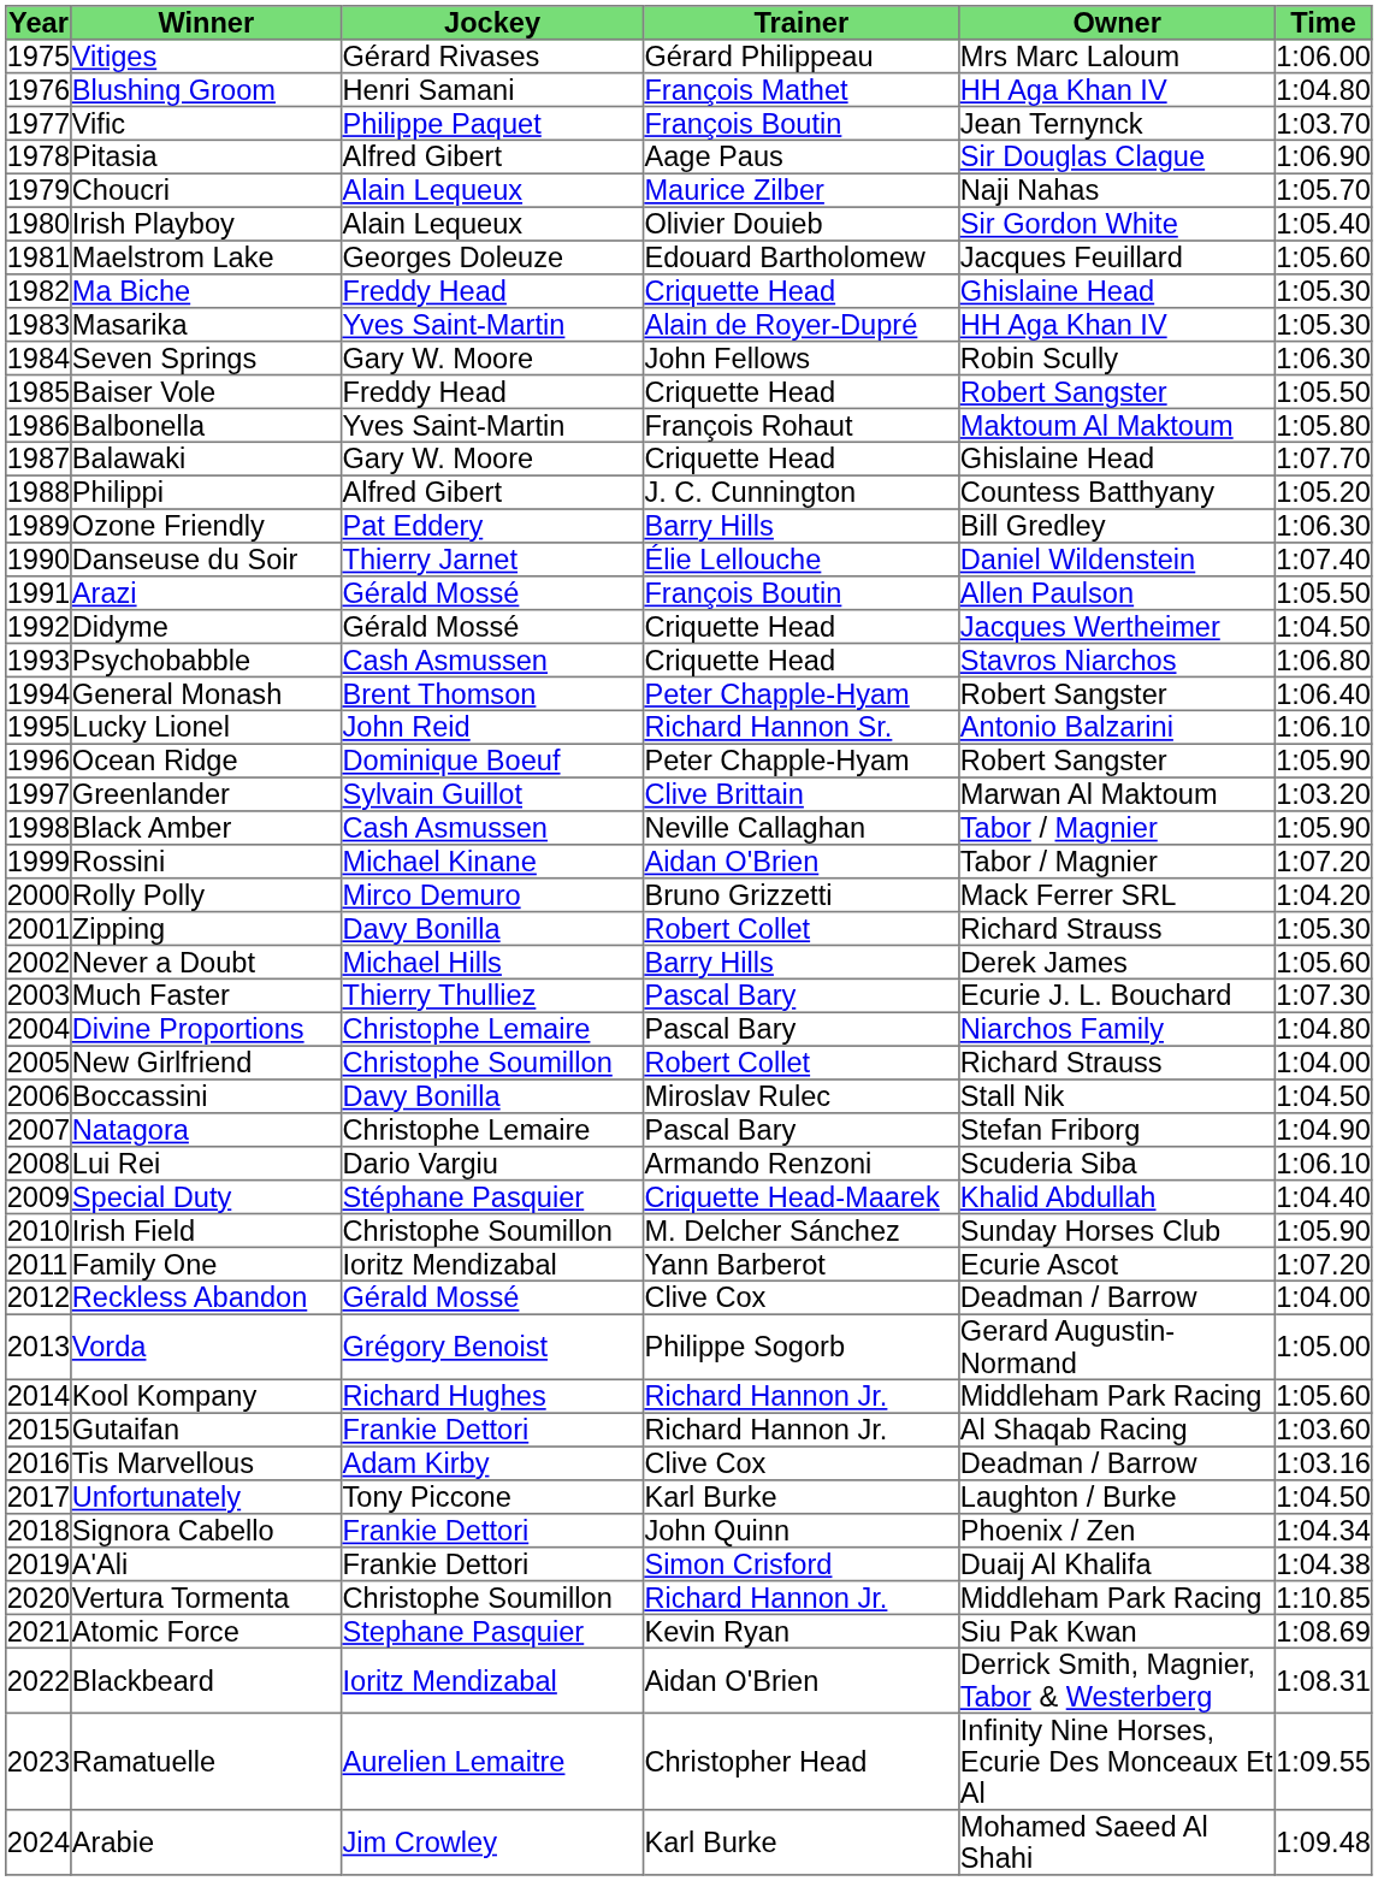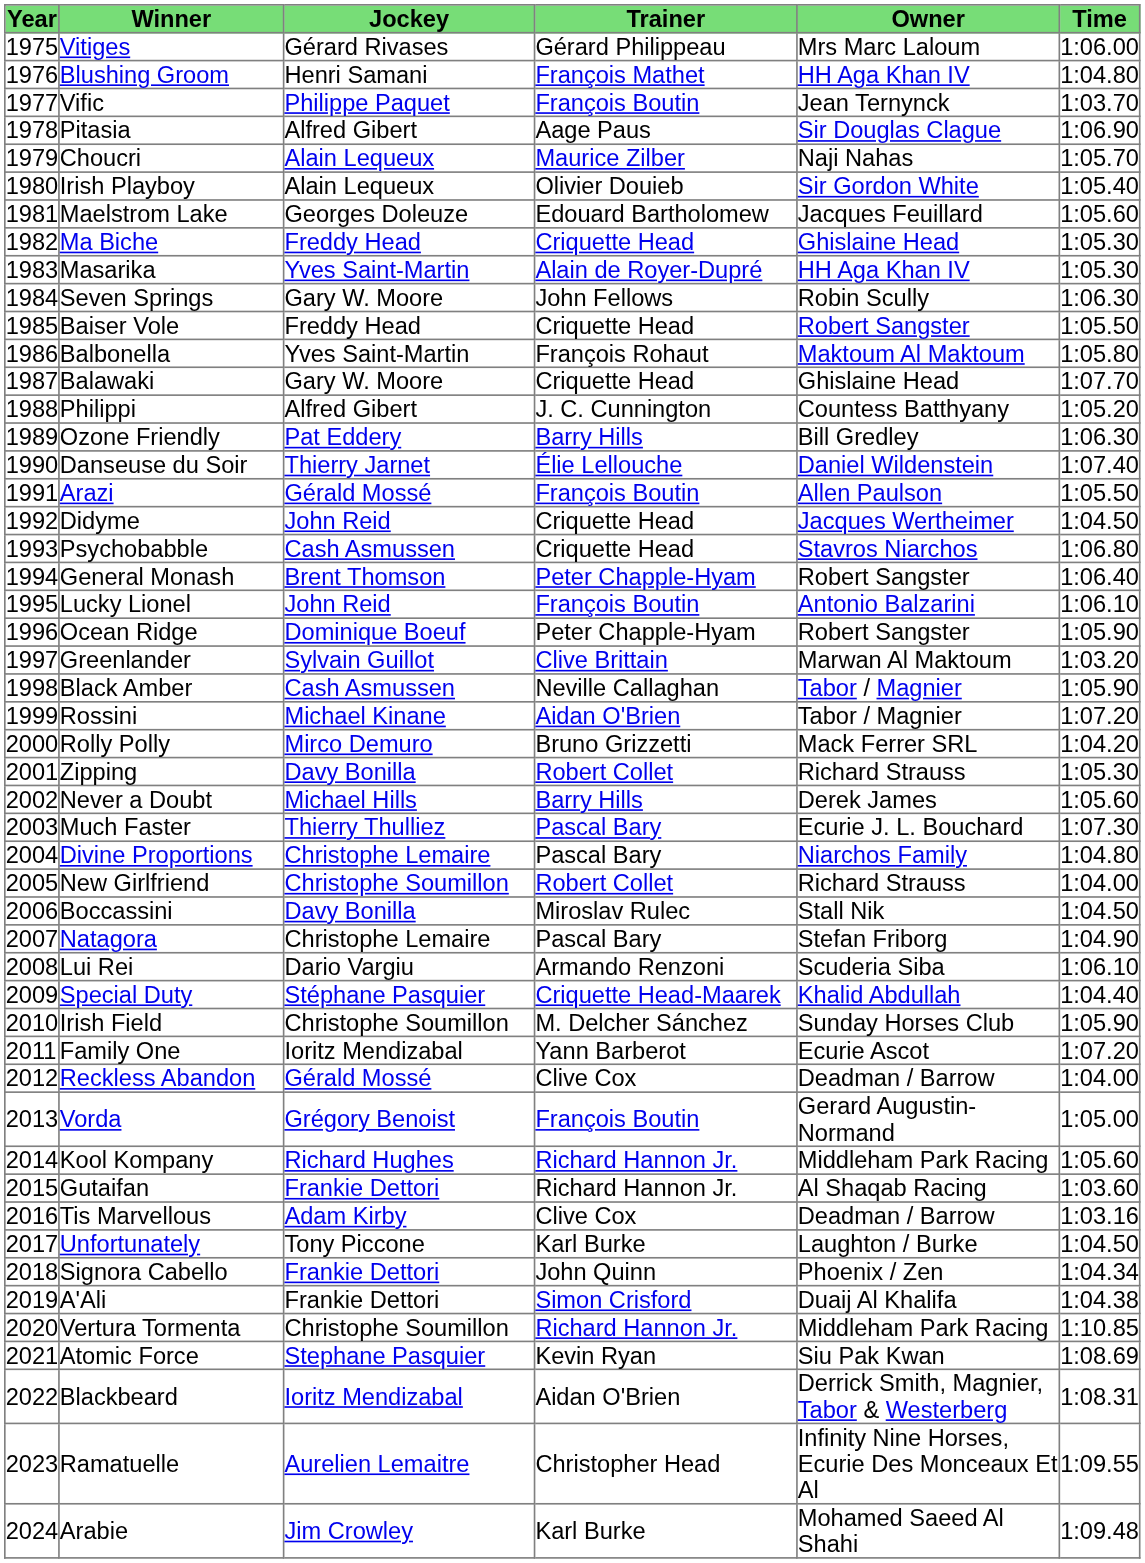 <table class = "sortable" | border="1" cellpadding="0" style="border-collapse: collapse; font-size:90%">
 <tr bgcolor="#77dd77" align="center">
 <th>Year</th>
 <th>Winner</th>
 <th>Jockey</th>
 <th>Trainer</th>
 <th>Owner</th>
 <th>Time</th>
 </tr>
 <tr>
 <td>1975</td>
 <td width=136px><a href='#'>Vitiges</a></td>
 <td width=152px>Gérard Rivases</td>
 <td width=159px>Gérard Philippeau</td>
 <td width=159px>Mrs Marc Laloum</td>
 <td>1:06.00</td>
 </tr>
 <tr>
 <td>1976</td>
 <td><a href='#'>Blushing Groom</a></td>
 <td>Henri Samani</td>
 <td><a href='#'>François Mathet</a></td>
 <td><a href='#'>HH Aga Khan IV</a></td>
 <td>1:04.80</td>
 </tr>
 <tr>
 <td>1977</td>
 <td>Vific </td>
 <td><a href='#'>Philippe Paquet</a></td>
 <td><a href='#'>François Boutin</a></td>
 <td>Jean Ternynck</td>
 <td>1:03.70</td>
 </tr>
 <tr>
 <td>1978</td>
 <td>Pitasia</td>
 <td>Alfred Gibert</td>
 <td>Aage Paus</td>
 <td><a href='#'>Sir Douglas Clague</a></td>
 <td>1:06.90</td>
 </tr>
 <tr>
 <td>1979</td>
 <td>Choucri</td>
 <td><a href='#'>Alain Lequeux</a></td>
 <td><a href='#'>Maurice Zilber</a></td>
 <td>Naji Nahas</td>
 <td>1:05.70</td>
 </tr>
 <tr>
 <td>1980</td>
 <td>Irish Playboy</td>
 <td>Alain Lequeux</td>
 <td>Olivier Douieb</td>
 <td><a href='#'>Sir Gordon White</a></td>
 <td>1:05.40</td>
 </tr>
 <tr>
 <td>1981</td>
 <td>Maelstrom Lake</td>
 <td>Georges Doleuze</td>
 <td>Edouard Bartholomew</td>
 <td>Jacques Feuillard</td>
 <td>1:05.60</td>
 </tr>
 <tr>
 <td>1982</td>
 <td><a href='#'>Ma Biche</a></td>
 <td><a href='#'>Freddy Head</a></td>
 <td><a href='#'>Criquette Head</a></td>
 <td><a href='#'>Ghislaine Head</a></td>
 <td>1:05.30</td>
 </tr>
 <tr>
 <td>1983</td>
 <td>Masarika</td>
 <td><a href='#'>Yves Saint-Martin</a></td>
 <td><a href='#'>Alain de Royer-Dupré</a></td>
 <td><a href='#'>HH Aga Khan IV</a></td>
 <td>1:05.30</td>
 </tr>
 <tr>
 <td>1984</td>
 <td>Seven Springs</td>
 <td>Gary W. Moore</td>
 <td>John Fellows</td>
 <td>Robin Scully</td>
 <td>1:06.30</td>
 </tr>
 <tr>
 <td>1985</td>
 <td>Baiser Vole</td>
 <td>Freddy Head</td>
 <td>Criquette Head</td>
 <td><a href='#'>Robert Sangster</a></td>
 <td>1:05.50</td>
 </tr>
 <tr>
 <td>1986</td>
 <td>Balbonella</td>
 <td>Yves Saint-Martin</td>
 <td>François Rohaut</td>
 <td><a href='#'>Maktoum Al Maktoum</a></td>
 <td>1:05.80</td>
 </tr>
 <tr>
 <td>1987</td>
 <td>Balawaki</td>
 <td>Gary W. Moore</td>
 <td>Criquette Head</td>
 <td>Ghislaine Head</td>
 <td>1:07.70</td>
 </tr>
 <tr>
 <td>1988</td>
 <td>Philippi</td>
 <td>Alfred Gibert</td>
 <td>J. C. Cunnington </td>
 <td>Countess Batthyany</td>
 <td>1:05.20</td>
 </tr>
 <tr>
 <td>1989</td>
 <td>Ozone Friendly</td>
 <td><a href='#'>Pat Eddery</a></td>
 <td><a href='#'>Barry Hills</a></td>
 <td>Bill Gredley</td>
 <td>1:06.30</td>
 </tr>
 <tr>
 <td>1990</td>
 <td>Danseuse du Soir</td>
 <td><a href='#'>Thierry Jarnet</a></td>
 <td><a href='#'>Élie Lellouche</a></td>
 <td><a href='#'>Daniel Wildenstein</a></td>
 <td>1:07.40</td>
 </tr>
 <tr>
 <td>1991</td>
 <td><a href='#'>Arazi</a></td>
 <td><a href='#'>Gérald Mossé</a></td>
 <td><a href='#'>François Boutin</a></td>
 <td><a href='#'>Allen Paulson</a></td>
 <td>1:05.50</td>
 </tr>
 <tr>
 <td>1992</td>
 <td>Didyme</td>
-<td>Gérald Mossé</td>
+<td><a href='#'>John Reid</a></td>
 <td>Criquette Head</td>
 <td><a href='#'>Jacques Wertheimer</a></td>
 <td>1:04.50</td>
 </tr>
 <tr>
 <td>1993</td>
 <td>Psychobabble</td>
 <td><a href='#'>Cash Asmussen</a></td>
 <td>Criquette Head</td>
 <td><a href='#'>Stavros Niarchos</a></td>
 <td>1:06.80</td>
 </tr>
 <tr>
 <td>1994</td>
 <td>General Monash</td>
 <td><a href='#'>Brent Thomson</a></td>
 <td><a href='#'>Peter Chapple-Hyam</a></td>
 <td>Robert Sangster</td>
 <td>1:06.40</td>
 </tr>
 <tr>
 <td>1995</td>
 <td>Lucky Lionel</td>
 <td><a href='#'>John Reid</a></td>
-<td><a href='#'>Richard Hannon Sr.</a></td>
+<td><a href='#'>François Boutin</a></td>
 <td><a href='#'>Antonio Balzarini</a></td>
 <td>1:06.10</td>
 </tr>
 <tr>
 <td>1996</td>
 <td>Ocean Ridge</td>
 <td><a href='#'>Dominique Boeuf</a></td>
 <td>Peter Chapple-Hyam</td>
 <td>Robert Sangster</td>
 <td>1:05.90</td>
 </tr>
 <tr>
 <td>1997</td>
 <td>Greenlander</td>
 <td><a href='#'>Sylvain Guillot</a></td>
 <td><a href='#'>Clive Brittain</a></td>
 <td>Marwan Al Maktoum</td>
 <td>1:03.20</td>
 </tr>
 <tr>
 <td>1998</td>
 <td>Black Amber</td>
 <td><a href='#'>Cash Asmussen</a></td>
 <td>Neville Callaghan</td>
 <td><a href='#'>Tabor</a> / <a href='#'>Magnier</a></td>
 <td>1:05.90</td>
 </tr>
 <tr>
 <td>1999</td>
 <td>Rossini</td>
 <td><a href='#'>Michael Kinane</a></td>
 <td><a href='#'>Aidan O'Brien</a></td>
 <td>Tabor / Magnier</td>
 <td>1:07.20</td>
 </tr>
 <tr>
 <td>2000</td>
 <td>Rolly Polly</td>
 <td><a href='#'>Mirco Demuro</a></td>
 <td>Bruno Grizzetti</td>
 <td>Mack Ferrer SRL</td>
 <td>1:04.20</td>
 </tr>
 <tr>
 <td>2001</td>
 <td>Zipping</td>
 <td><a href='#'>Davy Bonilla</a></td>
 <td><a href='#'>Robert Collet</a></td>
 <td>Richard Strauss</td>
 <td>1:05.30</td>
 </tr>
 <tr>
 <td>2002</td>
 <td>Never a Doubt</td>
 <td><a href='#'>Michael Hills</a></td>
 <td><a href='#'>Barry Hills</a></td>
 <td>Derek James</td>
 <td>1:05.60</td>
 </tr>
 <tr>
 <td>2003</td>
 <td>Much Faster</td>
 <td><a href='#'>Thierry Thulliez</a></td>
 <td><a href='#'>Pascal Bary</a></td>
 <td>Ecurie J. L. Bouchard</td>
 <td>1:07.30</td>
 </tr>
 <tr>
 <td>2004</td>
 <td><a href='#'>Divine Proportions</a></td>
 <td><a href='#'>Christophe Lemaire</a></td>
 <td>Pascal Bary</td>
 <td><a href='#'>Niarchos Family</a></td>
 <td>1:04.80</td>
 </tr>
 <tr>
 <td>2005</td>
 <td>New Girlfriend</td>
 <td><a href='#'>Christophe Soumillon</a></td>
 <td><a href='#'>Robert Collet</a></td>
 <td>Richard Strauss</td>
 <td>1:04.00</td>
 </tr>
 <tr>
 <td>2006</td>
 <td>Boccassini</td>
 <td><a href='#'>Davy Bonilla</a></td>
 <td>Miroslav Rulec</td>
 <td>Stall Nik</td>
 <td>1:04.50</td>
 </tr>
 <tr>
 <td>2007</td>
 <td><a href='#'>Natagora</a></td>
 <td>Christophe Lemaire</td>
 <td>Pascal Bary</td>
 <td>Stefan Friborg</td>
 <td>1:04.90</td>
 </tr>
 <tr>
 <td>2008</td>
 <td>Lui Rei</td>
 <td>Dario Vargiu</td>
 <td>Armando Renzoni</td>
 <td>Scuderia Siba</td>
 <td>1:06.10</td>
 </tr>
 <tr>
 <td>2009</td>
 <td><a href='#'>Special Duty</a></td>
 <td><a href='#'>Stéphane Pasquier</a></td>
 <td><a href='#'>Criquette Head-Maarek</a></td>
 <td><a href='#'>Khalid Abdullah</a></td>
 <td>1:04.40</td>
 </tr>
 <tr>
 <td>2010</td>
 <td>Irish Field </td>
 <td>Christophe Soumillon</td>
 <td>M. Delcher Sánchez </td>
 <td>Sunday Horses Club</td>
 <td>1:05.90</td>
 </tr>
 <tr>
 <td>2011</td>
 <td>Family One</td>
 <td>Ioritz Mendizabal</td>
 <td>Yann Barberot</td>
 <td>Ecurie Ascot</td>
 <td>1:07.20</td>
 </tr>
 <tr>
 <td>2012</td>
 <td><a href='#'>Reckless Abandon</a></td>
 <td><a href='#'>Gérald Mossé</a></td>
 <td>Clive Cox</td>
 <td>Deadman / Barrow </td>
 <td>1:04.00</td>
 </tr>
 <tr>
 <td>2013</td>
 <td><a href='#'>Vorda</a></td>
 <td><a href='#'>Grégory Benoist</a></td>
-<td>Philippe Sogorb</td>
+<td><a href='#'>François Boutin</a></td>
 <td>Gerard Augustin-Normand</td>
 <td>1:05.00</td>
 </tr>
 <tr>
 <td>2014</td>
 <td>Kool Kompany</td>
 <td><a href='#'>Richard Hughes</a></td>
 <td><a href='#'>Richard Hannon Jr.</a></td>
 <td>Middleham Park Racing</td>
 <td>1:05.60</td>
 </tr>
 <tr>
 <td>2015</td>
 <td>Gutaifan</td>
 <td><a href='#'>Frankie Dettori</a></td>
 <td>Richard Hannon Jr.</td>
 <td>Al Shaqab Racing</td>
 <td>1:03.60</td>
 </tr>
 <tr>
 <td>2016</td>
 <td>Tis Marvellous</td>
 <td><a href='#'>Adam Kirby</a></td>
 <td>Clive Cox</td>
 <td>Deadman / Barrow </td>
 <td>1:03.16</td>
 </tr>
 <tr>
 <td>2017</td>
 <td><a href='#'>Unfortunately</a></td>
 <td>Tony Piccone</td>
 <td>Karl Burke</td>
 <td>Laughton / Burke </td>
 <td>1:04.50</td>
 </tr>
 <tr>
 <td>2018</td>
 <td>Signora Cabello</td>
 <td><a href='#'>Frankie Dettori</a></td>
 <td>John Quinn</td>
 <td>Phoenix / Zen </td>
 <td>1:04.34</td>
 </tr>
 <tr>
 <td>2019</td>
 <td>A'Ali </td>
 <td>Frankie Dettori</td>
 <td><a href='#'>Simon Crisford</a></td>
 <td>Duaij Al Khalifa</td>
 <td>1:04.38</td>
 </tr>
 <tr>
 <td>2020</td>
 <td>Vertura Tormenta</td>
 <td>Christophe Soumillon</td>
 <td><a href='#'>Richard Hannon Jr.</a></td>
 <td>Middleham Park Racing</td>
 <td>1:10.85</td>
 </tr>
 <tr>
 <td>2021</td>
 <td>Atomic Force</td>
 <td><a href='#'>Stephane Pasquier</a></td>
 <td>Kevin Ryan</td>
 <td>Siu Pak Kwan</td>
 <td>1:08.69</td>
 </tr>
 <tr>
 <td>2022</td>
 <td>Blackbeard</td>
 <td><a href='#'>Ioritz Mendizabal</a></td>
 <td>Aidan O'Brien</td>
 <td>Derrick Smith, Magnier, <a href='#'>Tabor</a> & <a href='#'>Westerberg</a></td>
 <td>1:08.31</td>
 </tr>
 <tr>
 <td>2023</td>
 <td>Ramatuelle</td>
 <td><a href='#'>Aurelien Lemaitre</a></td>
 <td>Christopher Head</td>
 <td>Infinity Nine Horses, Ecurie Des Monceaux Et Al</td>
 <td>1:09.55</td>
 </tr>
 <tr>
 <td>2024</td>
 <td>Arabie</td>
 <td><a href='#'>Jim Crowley</a></td>
 <td>Karl Burke</td>
 <td>Mohamed Saeed Al Shahi</td>
 <td>1:09.48</td>
 </tr>
 </table>
